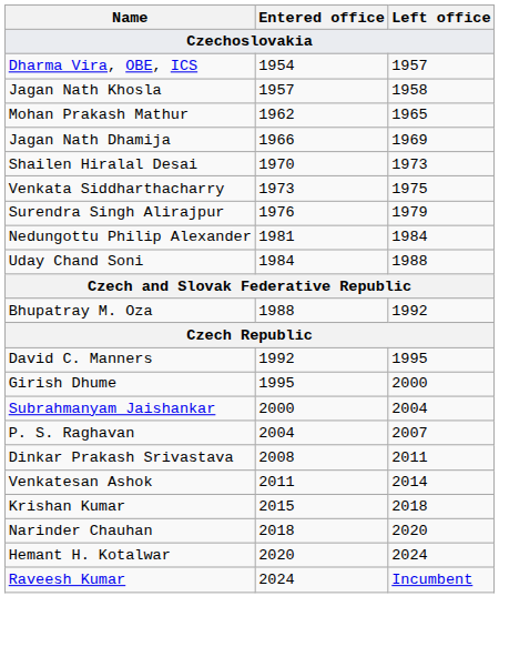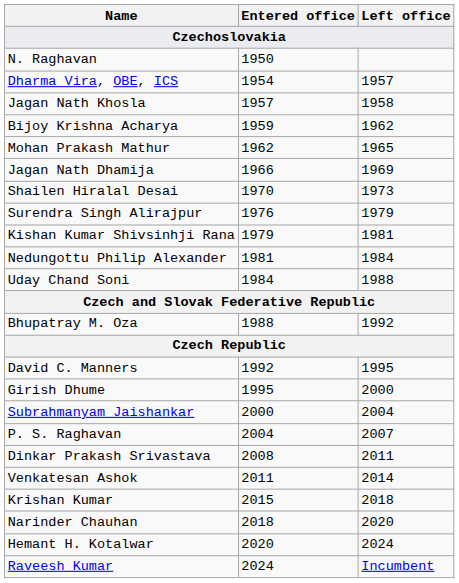 <table class="wikitable">
 <tr>
 <th>Name</th>
 <th>Entered office</th>
 <th>Left office</th>
 </tr>
 <tr>
 <th colspan="3" align="center" style="background-color:#eaecf0; color:">Czechoslovakia</th>
 </tr>
 <tr>
+<td>N. Raghavan</td>
+<td>1950</td>
+<td></td>
+</tr>
+<tr>
 <td><a href='#'>Dharma Vira</a>, <a href='#'>OBE</a>, <a href='#'>ICS</a></td>
 <td>1954</td>
 <td>1957</td>
 </tr>
 <tr>
 <td>Jagan Nath Khosla</td>
 <td>1957</td>
 <td>1958</td>
+</tr>
+<tr>
+<td>Bijoy Krishna Acharya</td>
+<td>1959</td>
+<td>1962</td>
 </tr>
 <tr>
 <td>Mohan Prakash Mathur</td>
 <td>1962</td>
 <td>1965</td>
 </tr>
 <tr>
 <td>Jagan Nath Dhamija</td>
 <td>1966</td>
 <td>1969</td>
 </tr>
 <tr>
 <td>Shailen Hiralal Desai</td>
 <td>1970</td>
 <td>1973</td>
 </tr>
 <tr>
-<td>Venkata Siddharthacharry</td>
-<td>1973</td>
-<td>1975</td>
-</tr>
-<tr>
 <td>Surendra Singh Alirajpur</td>
 <td>1976</td>
 <td>1979</td>
+</tr>
+<tr>
+<td>Kishan Kumar Shivsinhji Rana</td>
+<td>1979</td>
+<td>1981</td>
 </tr>
 <tr>
 <td>Nedungottu Philip Alexander</td>
 <td>1981</td>
 <td>1984</td>
 </tr>
 <tr>
 <td>Uday Chand Soni</td>
 <td>1984</td>
 <td>1988</td>
 </tr>
 <tr>
 <th colspan="3">Czech and Slovak Federative Republic</th>
 </tr>
 <tr>
 <td>Bhupatray M. Oza</td>
 <td>1988</td>
 <td>1992</td>
 </tr>
 <tr>
 <th colspan="3">Czech Republic</th>
 </tr>
 <tr>
 <td>David C. Manners</td>
 <td>1992</td>
 <td>1995</td>
 </tr>
 <tr>
 <td>Girish Dhume</td>
 <td>1995</td>
 <td>2000</td>
 </tr>
 <tr>
 <td><a href='#'>Subrahmanyam Jaishankar</a></td>
 <td>2000</td>
 <td>2004</td>
 </tr>
 <tr>
 <td>P. S. Raghavan</td>
 <td>2004</td>
 <td>2007</td>
 </tr>
 <tr>
 <td>Dinkar Prakash Srivastava</td>
 <td>2008</td>
 <td>2011</td>
 </tr>
 <tr>
 <td>Venkatesan Ashok</td>
 <td>2011</td>
 <td>2014</td>
 </tr>
 <tr>
 <td>Krishan Kumar</td>
 <td>2015</td>
 <td>2018</td>
 </tr>
 <tr>
 <td>Narinder Chauhan</td>
 <td>2018</td>
 <td>2020</td>
 </tr>
 <tr>
 <td>Hemant H. Kotalwar</td>
 <td>2020</td>
 <td>2024</td>
 </tr>
 <tr>
 <td><a href='#'>Raveesh Kumar</a></td>
 <td>2024</td>
 <td><a href='#'>Incumbent</a></td>
 </tr>
 </table>
